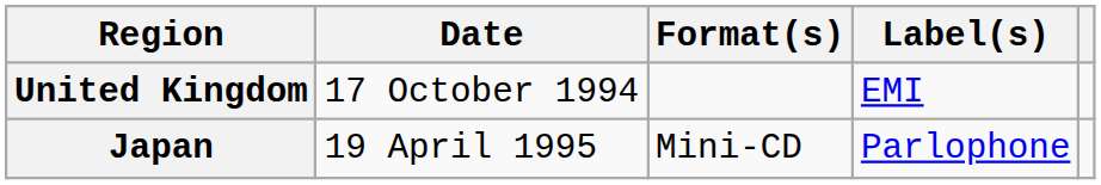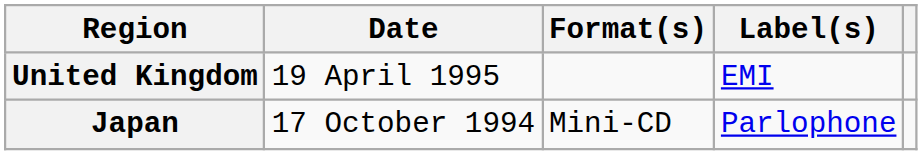 <table class="wikitable plainrowheaders">
 <tr>
 <th scope="col">Region</th>
 <th scope="col">Date</th>
 <th scope="col">Format(s)</th>
 <th scope="col">Label(s)</th>
 <th scope="col"></th>
 </tr>
 <tr>
 <th scope="row">United Kingdom</th>
-<td>17 October 1994</td>
+<td>19 April 1995</td>
 <td></td>
 <td><a href='#'>EMI</a></td>
 <td align="center"></td>
 </tr>
 <tr>
 <th scope="row">Japan</th>
-<td>19 April 1995</td>
+<td>17 October 1994</td>
 <td>Mini-CD</td>
 <td><a href='#'>Parlophone</a></td>
 <td align="center"></td>
 </tr>
 </table>
